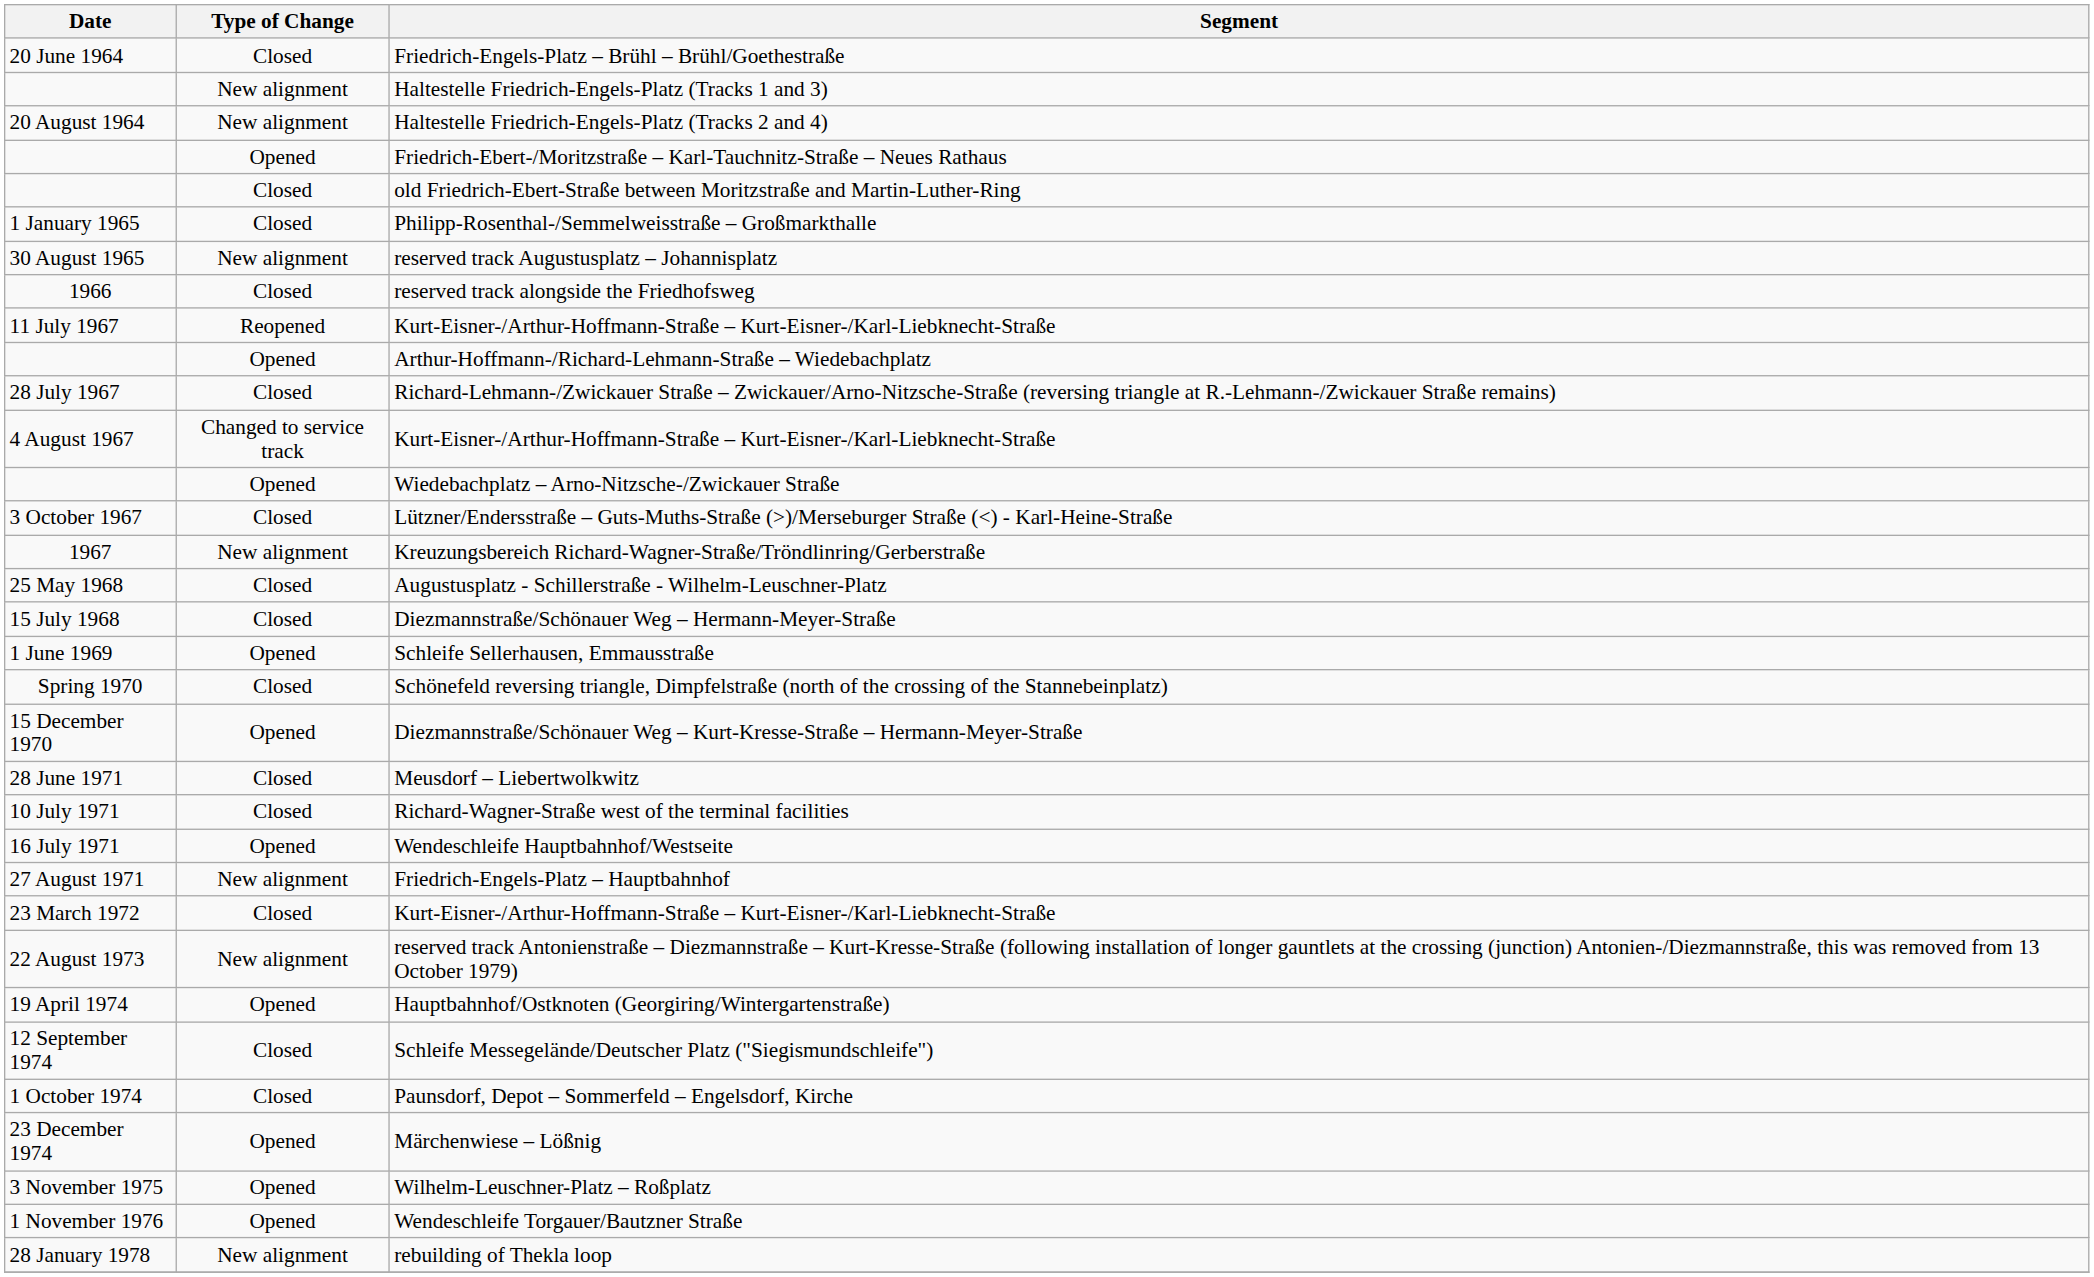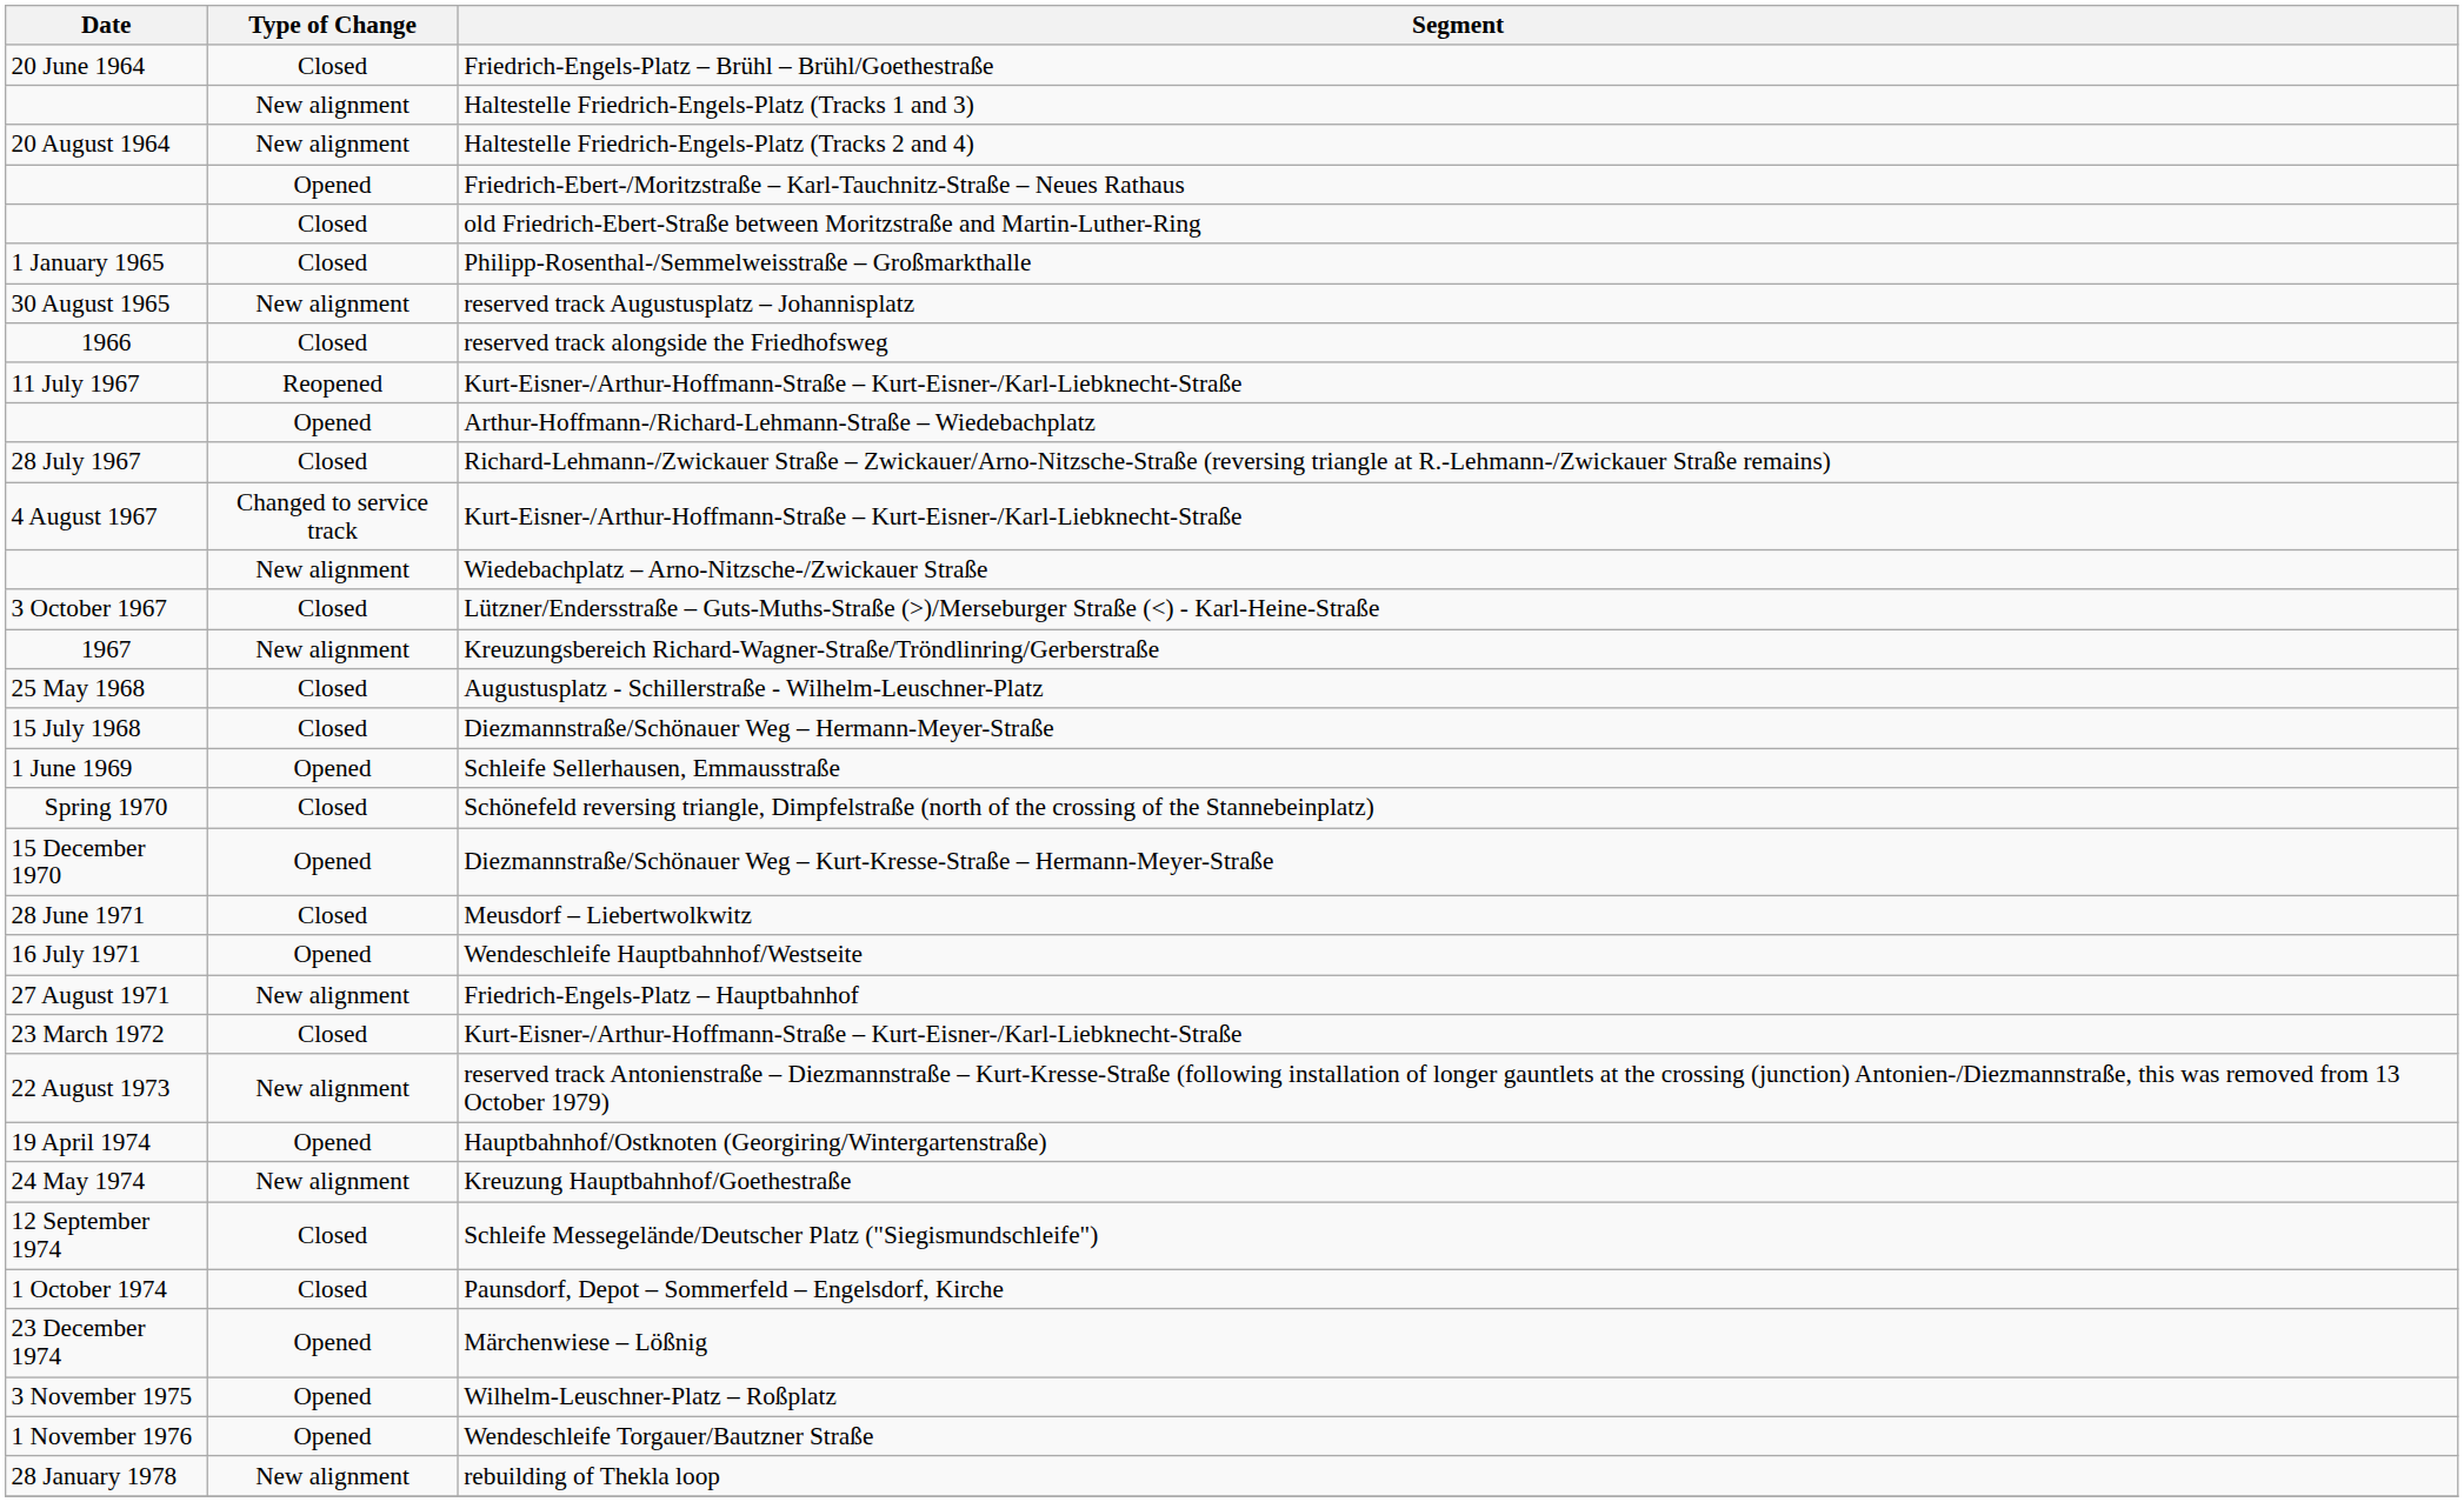 <table class="wikitable">
 <tr>
 <th>Date</th>
 <th>Type of Change</th>
 <th>Segment</th>
 </tr>
 <tr>
 <td>20 June 1964</td>
 <td align="center">Closed</td>
 <td>Friedrich-Engels-Platz – Brühl – Brühl/Goethestraße</td>
 </tr>
 <tr>
 <td></td>
 <td align="center">New alignment</td>
 <td>Haltestelle Friedrich-Engels-Platz (Tracks 1 and 3)</td>
 </tr>
 <tr>
 <td>20 August 1964</td>
 <td align="center">New alignment</td>
 <td>Haltestelle Friedrich-Engels-Platz (Tracks 2 and 4)</td>
 </tr>
 <tr>
 <td></td>
 <td align="center">Opened</td>
 <td>Friedrich-Ebert-/Moritzstraße – Karl-Tauchnitz-Straße – Neues Rathaus</td>
 </tr>
 <tr>
 <td></td>
 <td align="center">Closed</td>
 <td>old Friedrich-Ebert-Straße between Moritzstraße and Martin-Luther-Ring</td>
 </tr>
 <tr>
 <td>1 January 1965</td>
 <td align="center">Closed</td>
 <td>Philipp-Rosenthal-/Semmelweisstraße – Großmarkthalle</td>
 </tr>
 <tr>
 <td>30 August 1965</td>
 <td align="center">New alignment</td>
 <td>reserved track Augustusplatz – Johannisplatz</td>
 </tr>
 <tr>
 <td align="center">1966</td>
 <td align="center">Closed</td>
 <td>reserved track alongside the Friedhofsweg</td>
 </tr>
 <tr>
 <td>11 July 1967</td>
 <td align="center">Reopened</td>
 <td>Kurt-Eisner-/Arthur-Hoffmann-Straße – Kurt-Eisner-/Karl-Liebknecht-Straße</td>
 </tr>
 <tr>
 <td></td>
 <td align="center">Opened</td>
 <td>Arthur-Hoffmann-/Richard-Lehmann-Straße – Wiedebachplatz</td>
 </tr>
 <tr>
 <td>28 July 1967</td>
 <td align="center">Closed</td>
 <td>Richard-Lehmann-/Zwickauer Straße – Zwickauer/Arno-Nitzsche-Straße (reversing triangle at R.-Lehmann-/Zwickauer Straße remains)</td>
 </tr>
 <tr>
 <td>4 August 1967</td>
 <td align="center">Changed to service track</td>
 <td>Kurt-Eisner-/Arthur-Hoffmann-Straße – Kurt-Eisner-/Karl-Liebknecht-Straße</td>
 </tr>
 <tr>
 <td></td>
-<td align="center">Opened</td>
+<td align="center">New alignment</td>
 <td>Wiedebachplatz – Arno-Nitzsche-/Zwickauer Straße</td>
 </tr>
 <tr>
 <td>3 October 1967</td>
 <td align="center">Closed</td>
 <td>Lützner/Endersstraße – Guts-Muths-Straße (>)/Merseburger Straße (<) - Karl-Heine-Straße</td>
 </tr>
 <tr>
 <td align="center">1967</td>
 <td align="center">New alignment</td>
 <td>Kreuzungsbereich Richard-Wagner-Straße/Tröndlinring/Gerberstraße</td>
 </tr>
 <tr>
 <td>25 May 1968</td>
 <td align="center">Closed</td>
 <td>Augustusplatz - Schillerstraße - Wilhelm-Leuschner-Platz</td>
 </tr>
 <tr>
 <td>15 July 1968</td>
 <td align="center">Closed</td>
 <td>Diezmannstraße/Schönauer Weg – Hermann-Meyer-Straße</td>
 </tr>
 <tr>
 <td>1 June 1969</td>
 <td align="center">Opened</td>
 <td>Schleife Sellerhausen, Emmausstraße</td>
 </tr>
 <tr>
 <td align="center">Spring 1970</td>
 <td align="center">Closed</td>
 <td>Schönefeld reversing triangle, Dimpfelstraße (north of the crossing of the Stannebeinplatz)</td>
 </tr>
 <tr>
 <td>15 December 1970</td>
 <td align="center">Opened</td>
 <td>Diezmannstraße/Schönauer Weg – Kurt-Kresse-Straße – Hermann-Meyer-Straße</td>
 </tr>
 <tr>
 <td>28 June 1971</td>
 <td align="center">Closed</td>
 <td>Meusdorf – Liebertwolkwitz</td>
 </tr>
 <tr>
-<td>10 July 1971</td>
-<td align="center">Closed</td>
-<td>Richard-Wagner-Straße west of the terminal facilities</td>
-</tr>
-<tr>
 <td>16 July 1971</td>
 <td align="center">Opened</td>
 <td>Wendeschleife Hauptbahnhof/Westseite</td>
 </tr>
 <tr>
 <td>27 August 1971</td>
 <td align="center">New alignment</td>
 <td>Friedrich-Engels-Platz – Hauptbahnhof</td>
 </tr>
 <tr>
 <td>23 March 1972</td>
 <td align="center">Closed</td>
 <td>Kurt-Eisner-/Arthur-Hoffmann-Straße – Kurt-Eisner-/Karl-Liebknecht-Straße</td>
 </tr>
 <tr>
 <td>22 August 1973</td>
 <td align="center">New alignment</td>
 <td>reserved track Antonienstraße – Diezmannstraße – Kurt-Kresse-Straße (following installation of longer gauntlets at the crossing (junction) Antonien-/Diezmannstraße, this was removed from 13 October 1979)</td>
 </tr>
 <tr>
 <td>19 April 1974</td>
 <td align="center">Opened</td>
 <td>Hauptbahnhof/Ostknoten (Georgiring/Wintergartenstraße)</td>
+</tr>
+<tr>
+<td>24 May 1974</td>
+<td align="center">New alignment</td>
+<td>Kreuzung Hauptbahnhof/Goethestraße</td>
 </tr>
 <tr>
 <td>12 September 1974</td>
 <td align="center">Closed</td>
 <td>Schleife Messegelände/Deutscher Platz ("Siegismundschleife")</td>
 </tr>
 <tr>
 <td>1 October 1974</td>
 <td align="center">Closed</td>
 <td>Paunsdorf, Depot – Sommerfeld – Engelsdorf, Kirche</td>
 </tr>
 <tr>
 <td>23 December 1974</td>
 <td align="center">Opened</td>
 <td>Märchenwiese – Lößnig</td>
 </tr>
 <tr>
 <td>3 November 1975</td>
 <td align="center">Opened</td>
 <td>Wilhelm-Leuschner-Platz – Roßplatz</td>
 </tr>
 <tr>
 <td>1 November 1976</td>
 <td align="center">Opened</td>
 <td>Wendeschleife Torgauer/Bautzner Straße</td>
 </tr>
 <tr>
 <td>28 January 1978</td>
 <td align="center">New alignment</td>
 <td>rebuilding of Thekla loop</td>
 </tr>
 <tr>
 </tr>
 </table>
